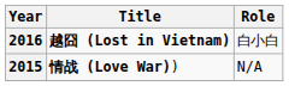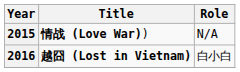 <table class="wikitable">
 <tr>
 <th>Year</th>
 <th>Title</th>
 <th>Role</th>
 </tr>
 <tr>
+<th>2015</th>
+<td><strong>情战 (Love War)</strong>)</td>
+<td>N/A</td>
+</tr>
+<tr>
 <th>2016</th>
 <td><strong>越囧 (Lost in Vietnam)</strong></td>
 <td>白小白</td>
 </tr>
 <tr>
-<th>2015</th>
-<td><strong>情战 (Love War)</strong>)</td>
-<td>N/A</td>
-</tr>
-<tr>
 </tr>
 </table>
